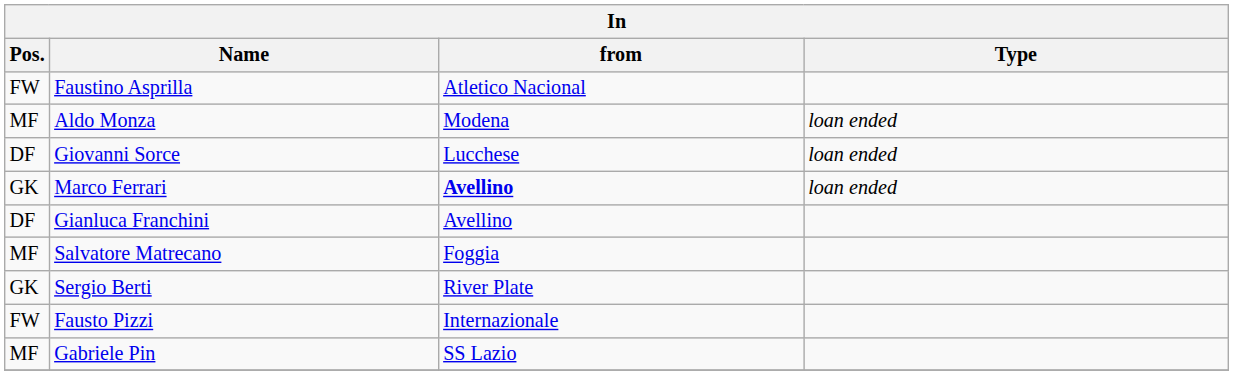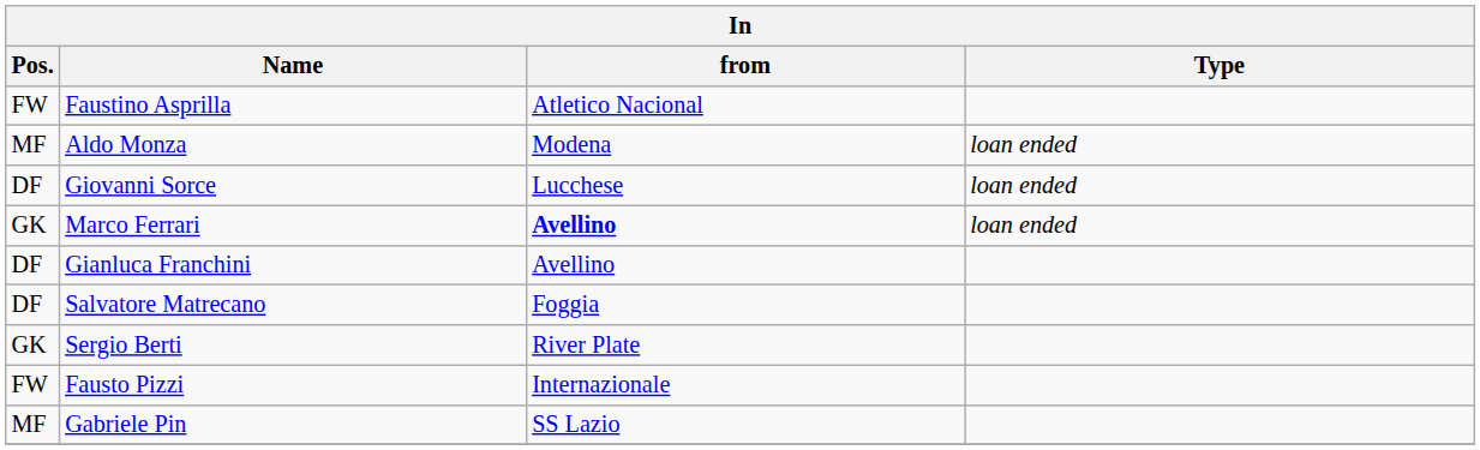 <table class="wikitable" style="font-size:90%;width:99%;">
 <tr>
 <th colspan="4">In</th>
 </tr>
 <tr>
 <th width=3%>Pos.</th>
 <th width=32%>Name</th>
 <th width=30%>from</th>
 <th width=35%>Type</th>
 </tr>
 <tr>
 <td>FW</td>
 <td><a href='#'>Faustino Asprilla</a></td>
 <td><a href='#'>Atletico Nacional</a></td>
 <td></td>
 </tr>
 <tr>
 <td>MF</td>
 <td><a href='#'>Aldo Monza</a></td>
 <td><a href='#'>Modena</a></td>
 <td><em>loan ended</em></td>
 </tr>
 <tr>
 <td>DF</td>
 <td><a href='#'>Giovanni Sorce</a></td>
 <td><a href='#'>Lucchese</a></td>
 <td><em>loan ended</em></td>
 </tr>
 <tr>
 <td>GK</td>
 <td><a href='#'>Marco Ferrari</a></td>
 <td><strong><a href='#'>Avellino</a></strong></td>
 <td><em>loan ended</em></td>
 </tr>
 <tr>
 <td>DF</td>
 <td><a href='#'>Gianluca Franchini</a></td>
 <td><a href='#'>Avellino</a></td>
 <td></td>
 </tr>
 <tr>
-<td>MF</td>
+<td>DF</td>
 <td><a href='#'>Salvatore Matrecano</a></td>
 <td><a href='#'>Foggia</a></td>
 <td></td>
 </tr>
 <tr>
 <td>GK</td>
 <td><a href='#'>Sergio Berti</a></td>
 <td><a href='#'>River Plate</a></td>
 <td></td>
 </tr>
 <tr>
 <td>FW</td>
 <td><a href='#'>Fausto Pizzi</a></td>
 <td><a href='#'>Internazionale</a></td>
 <td></td>
 </tr>
 <tr>
 <td>MF</td>
 <td><a href='#'>Gabriele Pin</a></td>
 <td><a href='#'>SS Lazio</a></td>
 <td></td>
 </tr>
 <tr>
 </tr>
 </table>
